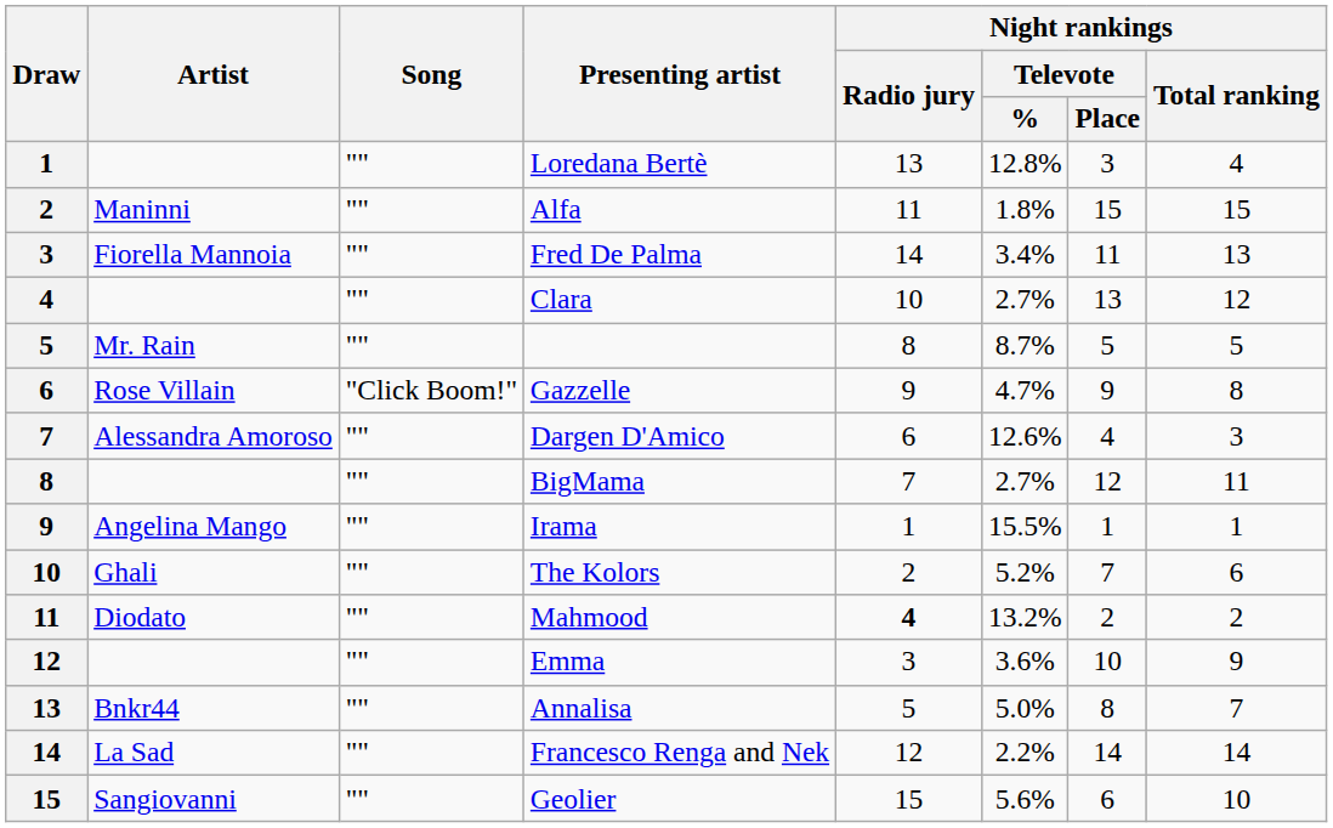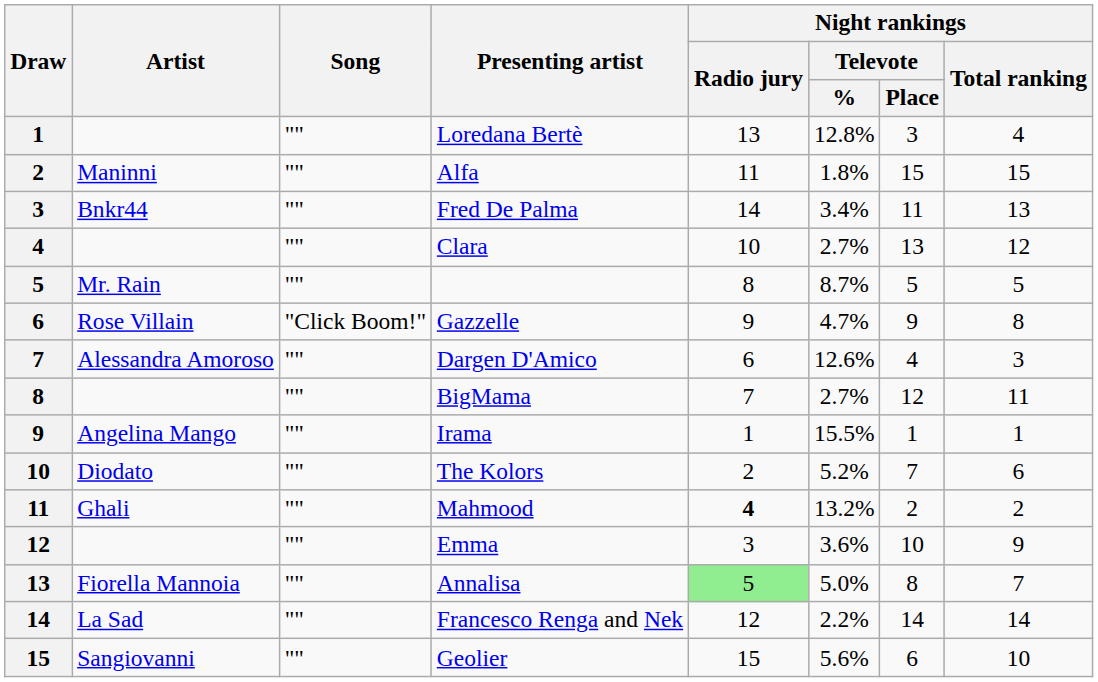 <table class="wikitable sortable plainrowheaders" style="text-align:center">
 <tr>
 <th rowspan="3">Draw</th>
 <th rowspan="3">Artist</th>
 <th rowspan="3">Song</th>
 <th rowspan="3">Presenting artist</th>
 <th colspan="4" class="unsortable">Night rankings</th>
 </tr>
 <tr>
 <th rowspan="2">Radio jury</th>
 <th colspan="2">Televote</th>
 <th rowspan="2">Total ranking</th>
 </tr>
 <tr>
 <th>%</th>
 <th>Place</th>
 </tr>
 <tr>
 <th scope="row" style="text-align:center">1</th>
 <td align="left"></td>
 <td align="left">""</td>
 <td align="left"><a href='#'>Loredana Bertè</a></td>
 <td>13</td>
 <td>12.8%</td>
 <td>3</td>
 <td>4</td>
 </tr>
 <tr>
 <th scope="row" style="text-align:center">2</th>
 <td align="left"><a href='#'>Maninni</a></td>
 <td align="left">""</td>
 <td align="left"><a href='#'>Alfa</a></td>
 <td>11</td>
 <td>1.8%</td>
 <td>15</td>
 <td>15</td>
 </tr>
 <tr>
 <th scope="row" style="text-align:center">3</th>
-<td align="left"><a href='#'>Fiorella Mannoia</a></td>
+<td align="left"><a href='#'>Bnkr44</a></td>
 <td align="left">""</td>
 <td align="left"><a href='#'>Fred De Palma</a></td>
 <td>14</td>
 <td>3.4%</td>
 <td>11</td>
 <td>13</td>
 </tr>
 <tr>
 <th scope="row" style="text-align:center">4</th>
 <td align="left"></td>
 <td align="left">""</td>
 <td align="left"><a href='#'>Clara</a></td>
 <td>10</td>
 <td>2.7%</td>
 <td>13</td>
 <td>12</td>
 </tr>
 <tr>
 <th scope="row" style="text-align:center">5</th>
 <td align="left"><a href='#'>Mr. Rain</a></td>
 <td align="left">""</td>
 <td align="left"></td>
 <td>8</td>
 <td>8.7%</td>
 <td>5</td>
 <td>5</td>
 </tr>
 <tr>
 <th scope="row" style="text-align:center">6</th>
 <td align="left"><a href='#'>Rose Villain</a></td>
 <td align="left">"Click Boom!"</td>
 <td align="left"><a href='#'>Gazzelle</a></td>
 <td>9</td>
 <td>4.7%</td>
 <td>9</td>
 <td>8</td>
 </tr>
 <tr>
 <th scope="row" style="text-align:center">7</th>
 <td align="left"><a href='#'>Alessandra Amoroso</a></td>
 <td align="left">""</td>
 <td align="left"><a href='#'>Dargen D'Amico</a></td>
 <td>6</td>
 <td>12.6%</td>
 <td>4</td>
 <td>3</td>
 </tr>
 <tr>
 <th scope="row" style="text-align:center">8</th>
 <td align="left"></td>
 <td align="left">""</td>
 <td align="left"><a href='#'>BigMama</a></td>
 <td>7</td>
 <td>2.7%</td>
 <td>12</td>
 <td>11</td>
 </tr>
 <tr>
 <th scope="row" style="text-align:center">9</th>
 <td align="left"><a href='#'>Angelina Mango</a></td>
 <td align="left">""</td>
 <td align="left"><a href='#'>Irama</a></td>
 <td>1</td>
 <td>15.5%</td>
 <td>1</td>
 <td>1</td>
 </tr>
 <tr>
 <th scope="row" style="text-align:center">10</th>
-<td align="left"><a href='#'>Ghali</a></td>
+<td align="left"><a href='#'>Diodato</a></td>
 <td align="left">""</td>
 <td align="left"><a href='#'>The Kolors</a></td>
 <td>2</td>
 <td>5.2%</td>
 <td>7</td>
 <td>6</td>
 </tr>
 <tr>
 <th scope="row" style="text-align:center">11</th>
-<td align="left"><a href='#'>Diodato</a></td>
+<td align="left"><a href='#'>Ghali</a></td>
 <td align="left">""</td>
 <td align="left"><a href='#'>Mahmood</a></td>
 <td><strong>4</strong></td>
 <td>13.2%</td>
 <td>2</td>
 <td>2</td>
 </tr>
 <tr>
 <th scope="row" style="text-align:center">12</th>
 <td align="left"></td>
 <td align="left">""</td>
 <td align="left"><a href='#'>Emma</a></td>
 <td>3</td>
 <td>3.6%</td>
 <td>10</td>
 <td>9</td>
 </tr>
 <tr>
 <th scope="row" style="text-align:center">13</th>
-<td align="left"><a href='#'>Bnkr44</a></td>
+<td align="left"><a href='#'>Fiorella Mannoia</a></td>
 <td align="left">""</td>
 <td align="left"><a href='#'>Annalisa</a></td>
-<td>5</td>
+<td style="background: lightgreen;">5</td>
 <td>5.0%</td>
 <td>8</td>
 <td>7</td>
 </tr>
 <tr>
 <th scope="row" style="text-align:center">14</th>
 <td align="left"><a href='#'>La Sad</a></td>
 <td align="left">""</td>
 <td align="left"><a href='#'>Francesco Renga</a> and <a href='#'>Nek</a></td>
 <td>12</td>
 <td>2.2%</td>
 <td>14</td>
 <td>14</td>
 </tr>
 <tr>
 <th scope="row" style="text-align:center">15</th>
 <td align="left"><a href='#'>Sangiovanni</a></td>
 <td align="left">""</td>
 <td align="left"><a href='#'>Geolier</a></td>
 <td>15</td>
 <td>5.6%</td>
 <td>6</td>
 <td>10</td>
 </tr>
 </table>
